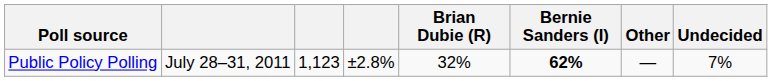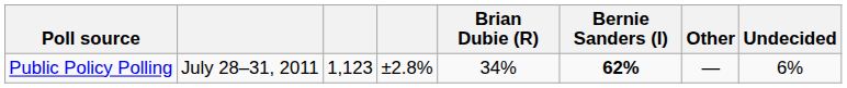 <table class="wikitable" style="text-align:center">
 <tr valign= bottom>
 <th>Poll source</th>
 <th></th>
 <th></th>
 <th></th>
 <th style="width:100px;">Brian<br>Dubie (R)</th>
 <th style="width:100px;">Bernie<br>Sanders (I)</th>
 <th>Other</th>
 <th>Undecided</th>
 </tr>
 <tr>
 <td align=left><a href='#'>Public Policy Polling</a></td>
 <td>July 28–31, 2011</td>
 <td>1,123</td>
 <td>±2.8%</td>
-<td>32%</td>
+<td>34%</td>
 <td><strong>62%</strong></td>
 <td>—</td>
-<td>7%</td>
+<td>6%</td>
 </tr>
 </table>
